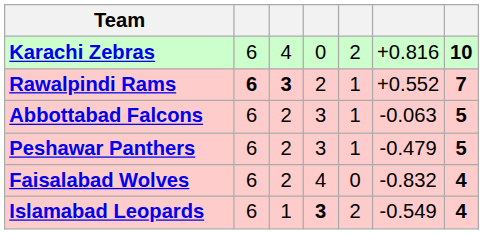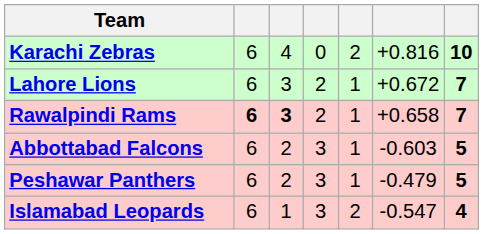 <table class="wikitable sortable" style="text-align:center">
 <tr>
 <th style="width:175px;">Team</th>
 <th style="width:20px;"></th>
 <th style="width:20px;"></th>
 <th style="width:20px;"></th>
 <th style="width:20px;"></th>
 <th style="width:45px;"></th>
 <th style="width:20px;"></th>
 </tr>
 <tr bgcolor="#ccffcc">
 <td style="text-align:left"><strong><a href='#'>Karachi Zebras</a></strong></td>
 <td>6</td>
 <td>4</td>
 <td>0</td>
 <td>2</td>
 <td>+0.816</td>
 <td><strong>10</strong></td>
 </tr>
+<tr bgcolor="#ccffcc">
+<td style="text-align:left"><strong><a href='#'>Lahore Lions</a></strong></td>
+<td>6</td>
+<td>3</td>
+<td>2</td>
+<td>1</td>
+<td>+0.672</td>
+<td><strong>7</strong></td>
+</tr>
 <tr bgcolor="#ffcccc">
 <td style="text-align:left"><strong><a href='#'>Rawalpindi Rams</a></strong></td>
 <td><strong>6</strong></td>
 <td><strong>3</strong></td>
 <td>2</td>
 <td>1</td>
-<td>+0.552</td>
+<td>+0.658</td>
 <td><strong>7</strong></td>
 </tr>
 <tr bgcolor="#ffcccc">
 <td style="text-align:left"><strong><a href='#'>Abbottabad Falcons</a></strong></td>
 <td>6</td>
 <td>2</td>
 <td>3</td>
 <td>1</td>
-<td>-0.063</td>
+<td>-0.603</td>
 <td><strong>5</strong></td>
 </tr>
 <tr bgcolor="#ffcccc">
 <td style="text-align:left"><strong><a href='#'>Peshawar Panthers</a></strong></td>
 <td>6</td>
 <td>2</td>
 <td>3</td>
 <td>1</td>
 <td>-0.479</td>
 <td><strong>5</strong></td>
 </tr>
 <tr bgcolor="#ffcccc">
-<td style="text-align:left"><strong><a href='#'>Faisalabad Wolves</a></strong></td>
-<td>6</td>
-<td>2</td>
-<td>4</td>
-<td>0</td>
-<td>-0.832</td>
-<td><strong>4</strong></td>
-</tr>
-<tr bgcolor="#ffcccc">
 <td style="text-align:left"><strong><a href='#'>Islamabad Leopards</a></strong></td>
 <td>6</td>
 <td>1</td>
-<td><strong>3</strong></td>
+<td>3</td>
 <td>2</td>
-<td>-0.549</td>
+<td>-0.547</td>
 <td><strong>4</strong></td>
 </tr>
 </table>
